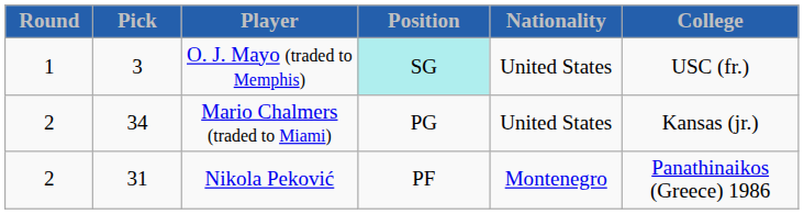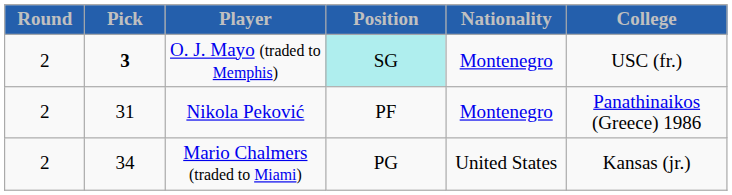 <table class="wikitable sortable sortable">
 <tr>
 <th style="background:#245fac; color:silver" width="10%">Round</th>
 <th style="background:#245fac; color:silver" width="10%">Pick</th>
 <th style="background:#245fac; color:silver" width="20%">Player</th>
 <th style="background:#245fac; color:silver" width="15%">Position</th>
 <th style="background:#245fac; color:silver" width="15%">Nationality</th>
 <th style="background:#245fac; color:silver" width="20%">College</th>
 </tr>
 <tr style="text-align: center">
-<td>1</td>
-<td>3</td>
+<td>2</td>
+<td><strong>3</strong></td>
 <td><a href='#'>O. J. Mayo</a> <small>(traded to <a href='#'>Memphis</a>)</small></td>
 <td style="background: paleturquoise;">SG</td>
-<td>United States</td>
+<td><a href='#'>Montenegro</a></td>
 <td>USC (fr.)</td>
+</tr>
+<tr style="text-align: center">
+<td>2</td>
+<td>31</td>
+<td><a href='#'>Nikola Peković</a></td>
+<td>PF</td>
+<td><a href='#'>Montenegro</a></td>
+<td><a href='#'>Panathinaikos</a> (Greece) 1986</td>
 </tr>
 <tr style="text-align: center">
 <td>2</td>
 <td>34</td>
 <td><a href='#'>Mario Chalmers</a> <small>(traded to <a href='#'>Miami</a>)</small></td>
 <td>PG</td>
 <td>United States</td>
 <td>Kansas (jr.)</td>
 </tr>
-<tr style="text-align: center">
-<td>2</td>
-<td>31</td>
-<td><a href='#'>Nikola Peković</a></td>
-<td>PF</td>
-<td><a href='#'>Montenegro</a></td>
-<td><a href='#'>Panathinaikos</a> (Greece) 1986</td>
-</tr>
 </table>
